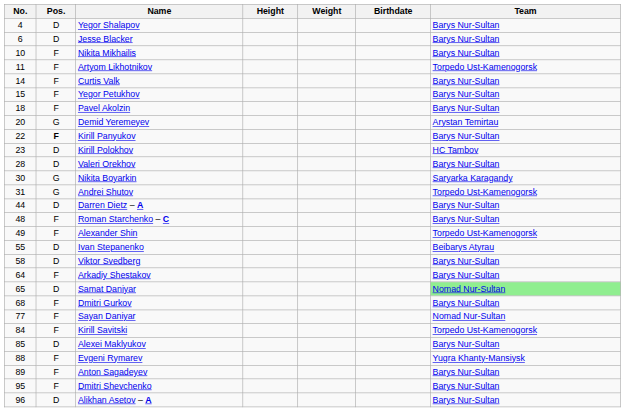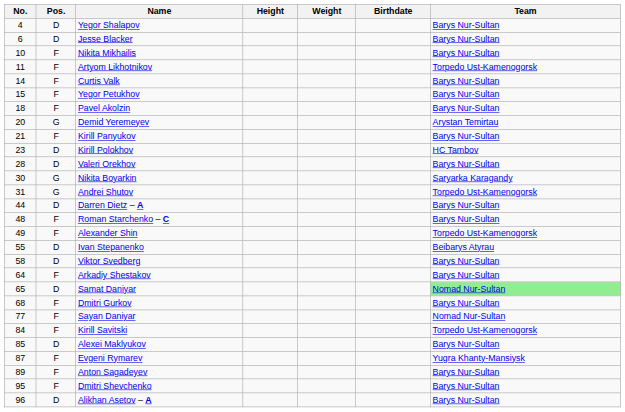 <table width="80%" class="wikitable sortable" style="font-size: 90%; text-align: center;">
 <tr>
 <th>No.</th>
 <th>Pos.</th>
 <th>Name</th>
 <th>Height</th>
 <th>Weight</th>
 <th>Birthdate</th>
 <th>Team</th>
 </tr>
 <tr>
 <td>4</td>
 <td>D</td>
 <td align=left><a href='#'>Yegor Shalapov</a></td>
 <td></td>
 <td></td>
 <td></td>
 <td style="text-align:left;"> <a href='#'>Barys Nur-Sultan</a></td>
 </tr>
 <tr>
 <td>6</td>
 <td>D</td>
 <td align=left><a href='#'>Jesse Blacker</a></td>
 <td></td>
 <td></td>
 <td></td>
 <td style="text-align:left;"> <a href='#'>Barys Nur-Sultan</a></td>
 </tr>
 <tr>
 <td>10</td>
 <td>F</td>
 <td align=left><a href='#'>Nikita Mikhailis</a></td>
 <td></td>
 <td></td>
 <td></td>
 <td style="text-align:left;"> <a href='#'>Barys Nur-Sultan</a></td>
 </tr>
 <tr>
 <td>11</td>
 <td>F</td>
 <td align=left><a href='#'>Artyom Likhotnikov</a></td>
 <td></td>
 <td></td>
 <td></td>
 <td style="text-align:left;"> <a href='#'>Torpedo Ust-Kamenogorsk</a></td>
 </tr>
 <tr>
 <td>14</td>
 <td>F</td>
 <td align=left><a href='#'>Curtis Valk</a></td>
 <td></td>
 <td></td>
 <td></td>
 <td style="text-align:left;"> <a href='#'>Barys Nur-Sultan</a></td>
 </tr>
 <tr>
 <td>15</td>
 <td>F</td>
 <td align=left><a href='#'>Yegor Petukhov</a></td>
 <td></td>
 <td></td>
 <td></td>
 <td style="text-align:left;"> <a href='#'>Barys Nur-Sultan</a></td>
 </tr>
 <tr>
 <td>18</td>
 <td>F</td>
 <td align=left><a href='#'>Pavel Akolzin</a></td>
 <td></td>
 <td></td>
 <td></td>
 <td style="text-align:left;"> <a href='#'>Barys Nur-Sultan</a></td>
 </tr>
 <tr>
 <td>20</td>
 <td>G</td>
 <td align=left><a href='#'>Demid Yeremeyev</a></td>
 <td></td>
 <td></td>
 <td></td>
 <td style="text-align:left;"> <a href='#'>Arystan Temirtau</a></td>
 </tr>
 <tr>
-<td>22</td>
-<td><strong>F</strong></td>
+<td>21</td>
+<td>F</td>
 <td align=left><a href='#'>Kirill Panyukov</a></td>
 <td></td>
 <td></td>
 <td></td>
 <td style="text-align:left;"> <a href='#'>Barys Nur-Sultan</a></td>
 </tr>
 <tr>
 <td>23</td>
 <td>D</td>
 <td align=left><a href='#'>Kirill Polokhov</a></td>
 <td></td>
 <td></td>
 <td></td>
 <td style="text-align:left;"> <a href='#'>HC Tambov</a></td>
 </tr>
 <tr>
 <td>28</td>
 <td>D</td>
 <td align=left><a href='#'>Valeri Orekhov</a></td>
 <td></td>
 <td></td>
 <td></td>
 <td style="text-align:left;"> <a href='#'>Barys Nur-Sultan</a></td>
 </tr>
 <tr>
 <td>30</td>
 <td>G</td>
 <td align=left><a href='#'>Nikita Boyarkin</a></td>
 <td></td>
 <td></td>
 <td></td>
 <td style="text-align:left;"> <a href='#'>Saryarka Karagandy</a></td>
 </tr>
 <tr>
 <td>31</td>
 <td>G</td>
 <td align=left><a href='#'>Andrei Shutov</a></td>
 <td></td>
 <td></td>
 <td></td>
 <td style="text-align:left;"> <a href='#'>Torpedo Ust-Kamenogorsk</a></td>
 </tr>
 <tr>
 <td>44</td>
 <td>D</td>
 <td align=left><a href='#'>Darren Dietz</a> – <strong><a href='#'>A</a></strong></td>
 <td></td>
 <td></td>
 <td></td>
 <td style="text-align:left;"> <a href='#'>Barys Nur-Sultan</a></td>
 </tr>
 <tr>
 <td>48</td>
 <td>F</td>
 <td align=left><a href='#'>Roman Starchenko</a> – <strong><a href='#'>C</a></strong></td>
 <td></td>
 <td></td>
 <td></td>
 <td style="text-align:left;"> <a href='#'>Barys Nur-Sultan</a></td>
 </tr>
 <tr>
 <td>49</td>
 <td>F</td>
 <td align=left><a href='#'>Alexander Shin</a></td>
 <td></td>
 <td></td>
 <td></td>
 <td style="text-align:left;"> <a href='#'>Torpedo Ust-Kamenogorsk</a></td>
 </tr>
 <tr>
 <td>55</td>
 <td>D</td>
 <td align=left><a href='#'>Ivan Stepanenko</a></td>
 <td></td>
 <td></td>
 <td></td>
 <td style="text-align:left;"> <a href='#'>Beibarys Atyrau</a></td>
 </tr>
 <tr>
 <td>58</td>
 <td>D</td>
 <td align=left><a href='#'>Viktor Svedberg</a></td>
 <td></td>
 <td></td>
 <td></td>
 <td style="text-align:left;"> <a href='#'>Barys Nur-Sultan</a></td>
 </tr>
 <tr>
 <td>64</td>
 <td>F</td>
 <td align=left><a href='#'>Arkadiy Shestakov</a></td>
 <td></td>
 <td></td>
 <td></td>
 <td style="text-align:left;"> <a href='#'>Barys Nur-Sultan</a></td>
 </tr>
 <tr>
 <td>65</td>
 <td>D</td>
 <td align=left><a href='#'>Samat Daniyar</a></td>
 <td></td>
 <td></td>
 <td></td>
 <td style="background: lightgreen; text-align:left;"> <a href='#'>Nomad Nur-Sultan</a></td>
 </tr>
 <tr>
 <td>68</td>
 <td>F</td>
 <td align=left><a href='#'>Dmitri Gurkov</a></td>
 <td></td>
 <td></td>
 <td></td>
 <td style="text-align:left;"> <a href='#'>Barys Nur-Sultan</a></td>
 </tr>
 <tr>
 <td>77</td>
 <td>F</td>
 <td align=left><a href='#'>Sayan Daniyar</a></td>
 <td></td>
 <td></td>
 <td></td>
 <td style="text-align:left;"> <a href='#'>Nomad Nur-Sultan</a></td>
 </tr>
 <tr>
 <td>84</td>
 <td>F</td>
 <td align=left><a href='#'>Kirill Savitski</a></td>
 <td></td>
 <td></td>
 <td></td>
 <td style="text-align:left;"> <a href='#'>Torpedo Ust-Kamenogorsk</a></td>
 </tr>
 <tr>
 <td>85</td>
 <td>D</td>
 <td align=left><a href='#'>Alexei Maklyukov</a></td>
 <td></td>
 <td></td>
 <td></td>
 <td style="text-align:left;"> <a href='#'>Barys Nur-Sultan</a></td>
 </tr>
 <tr>
-<td>88</td>
+<td>87</td>
 <td>F</td>
 <td align=left><a href='#'>Evgeni Rymarev</a></td>
 <td></td>
 <td></td>
 <td></td>
 <td style="text-align:left;"> <a href='#'>Yugra Khanty-Mansiysk</a></td>
 </tr>
 <tr>
 <td>89</td>
 <td>F</td>
 <td align=left><a href='#'>Anton Sagadeyev</a></td>
 <td></td>
 <td></td>
 <td></td>
 <td style="text-align:left;"> <a href='#'>Barys Nur-Sultan</a></td>
 </tr>
 <tr>
 <td>95</td>
 <td>F</td>
 <td align=left><a href='#'>Dmitri Shevchenko</a></td>
 <td></td>
 <td></td>
 <td></td>
 <td style="text-align:left;"> <a href='#'>Barys Nur-Sultan</a></td>
 </tr>
 <tr>
 <td>96</td>
 <td>D</td>
 <td align=left><a href='#'>Alikhan Asetov</a> – <strong><a href='#'>A</a></strong></td>
 <td></td>
 <td></td>
 <td></td>
 <td style="text-align:left;"> <a href='#'>Barys Nur-Sultan</a></td>
 </tr>
 </table>
